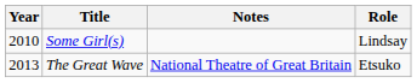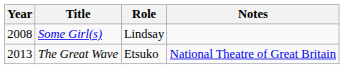 <table class="wikitable">
 <tr>
 <th>Year</th>
 <th>Title</th>
+<th>Role</th>
 <th>Notes</th>
-<th>Role</th>
 </tr>
 <tr>
-<td>2010</td>
+<td>2008</td>
 <td><em><a href='#'>Some Girl(s)</a></em></td>
+<td>Lindsay</td>
 <td></td>
-<td>Lindsay</td>
 </tr>
 <tr>
 <td>2013</td>
 <td><em>The Great Wave</em></td>
+<td>Etsuko</td>
 <td><a href='#'>National Theatre of Great Britain</a></td>
-<td>Etsuko</td>
 </tr>
 </table>
